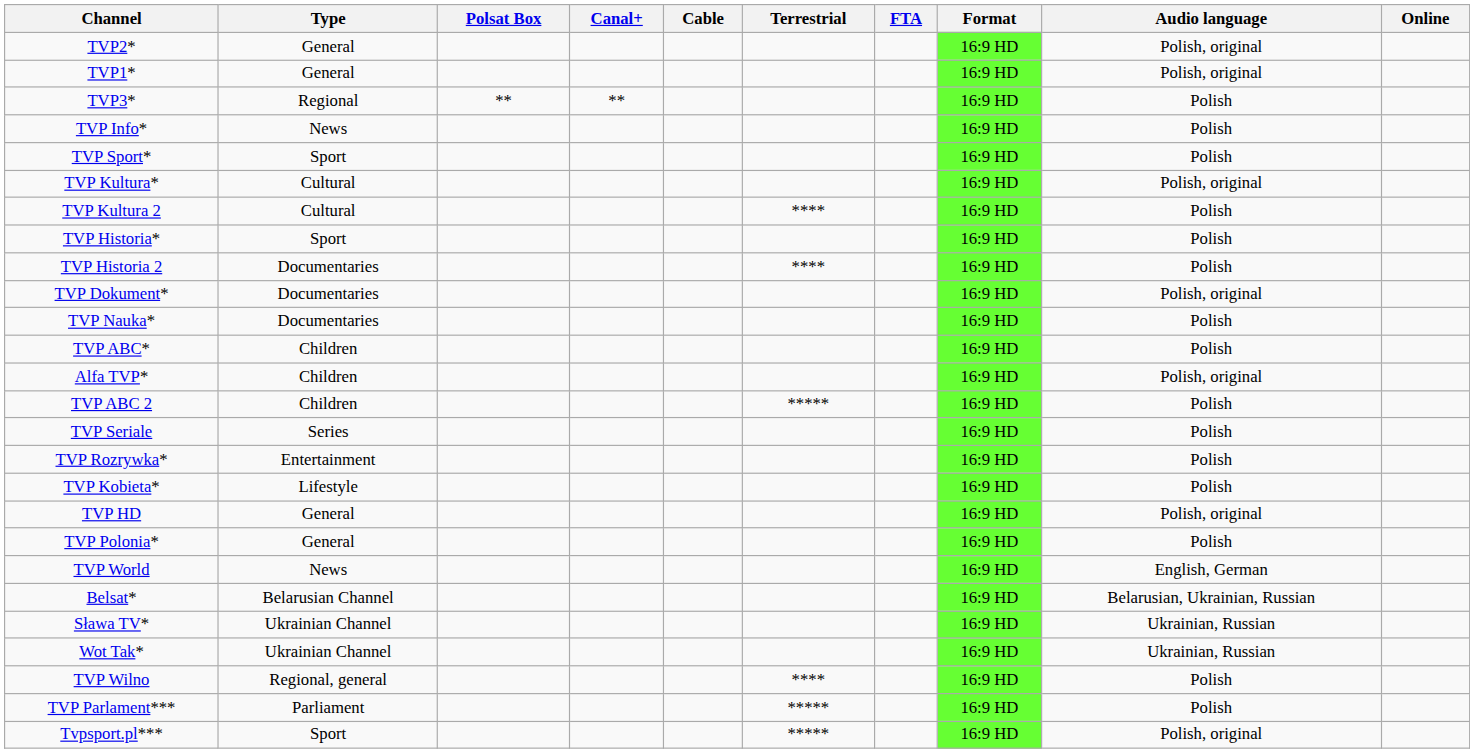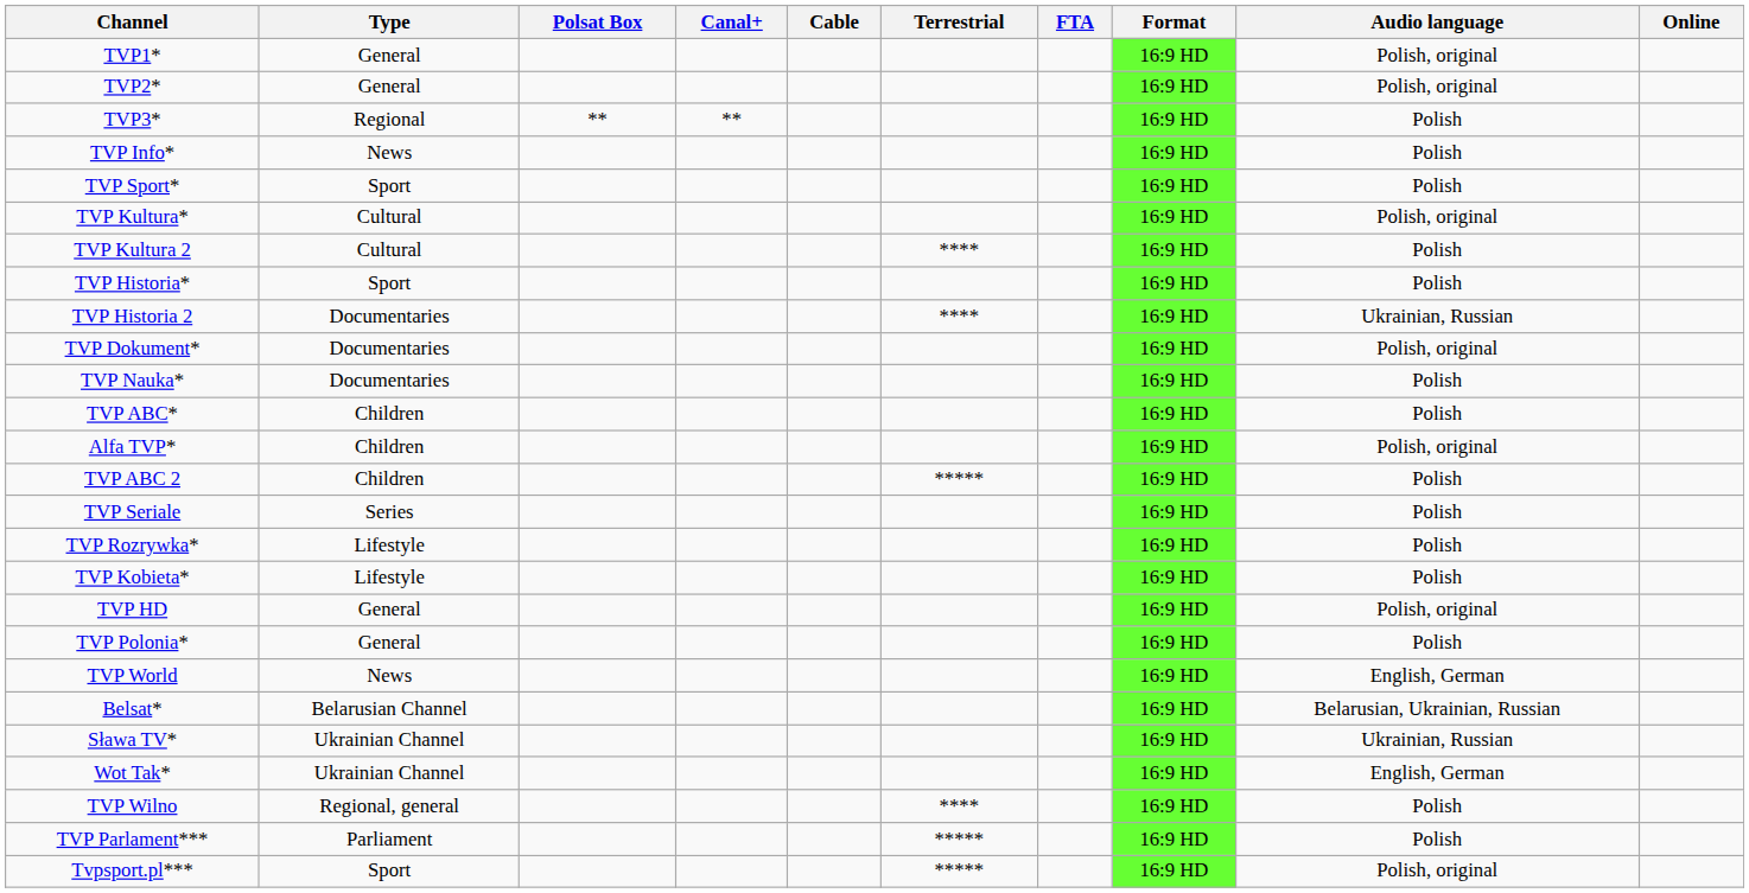 <table class="wikitable sortable" width="100%" style="text-align:center; font-size: 90%">
 <tr>
 <th>Channel</th>
 <th>Type</th>
 <th><a href='#'>Polsat Box</a></th>
 <th><a href='#'>Canal+</a></th>
 <th>Cable</th>
 <th>Terrestrial</th>
 <th><a href='#'>FTA</a></th>
 <th>Format</th>
 <th>Audio language</th>
 <th>Online</th>
 </tr>
 <tr>
-<td><a href='#'>TVP2</a>*</td>
+<td><a href='#'>TVP1</a>*</td>
 <td>General</td>
 <td></td>
 <td></td>
 <td></td>
 <td></td>
 <td></td>
 <td bgcolor=#6f3>16:9 HD</td>
 <td>Polish, original</td>
 <td></td>
 </tr>
 <tr>
-<td><a href='#'>TVP1</a>*</td>
+<td><a href='#'>TVP2</a>*</td>
 <td>General</td>
 <td></td>
 <td></td>
 <td></td>
 <td></td>
 <td></td>
 <td bgcolor=#6f3>16:9 HD</td>
 <td>Polish, original</td>
 <td></td>
 </tr>
 <tr>
 <td><a href='#'>TVP3</a>*</td>
 <td>Regional</td>
 <td>**</td>
 <td>**</td>
 <td></td>
 <td></td>
 <td></td>
 <td bgcolor=#6f3>16:9 HD</td>
 <td>Polish</td>
 <td></td>
 </tr>
 <tr>
 <td><a href='#'>TVP Info</a>*</td>
 <td>News</td>
 <td></td>
 <td></td>
 <td></td>
 <td></td>
 <td></td>
 <td bgcolor=#6f3>16:9 HD</td>
 <td>Polish</td>
 <td></td>
 </tr>
 <tr>
 <td><a href='#'>TVP Sport</a>*</td>
 <td>Sport</td>
 <td></td>
 <td></td>
 <td></td>
 <td></td>
 <td></td>
 <td bgcolor=#6f3>16:9 HD</td>
 <td>Polish</td>
 <td></td>
 </tr>
 <tr>
 <td><a href='#'>TVP Kultura</a>*</td>
 <td>Cultural</td>
 <td></td>
 <td></td>
 <td></td>
 <td></td>
 <td></td>
 <td bgcolor=#6f3>16:9 HD</td>
 <td>Polish, original</td>
 <td></td>
 </tr>
 <tr>
 <td><a href='#'>TVP Kultura 2</a></td>
 <td>Cultural</td>
 <td></td>
 <td></td>
 <td></td>
 <td>****</td>
 <td></td>
 <td bgcolor=#6f3>16:9 HD</td>
 <td>Polish</td>
 <td></td>
 </tr>
 <tr>
 <td><a href='#'>TVP Historia</a>*</td>
 <td>Sport</td>
 <td></td>
 <td></td>
 <td></td>
 <td></td>
 <td></td>
 <td bgcolor=#6f3>16:9 HD</td>
 <td>Polish</td>
 <td></td>
 </tr>
 <tr>
 <td><a href='#'>TVP Historia 2</a></td>
 <td>Documentaries</td>
 <td></td>
 <td></td>
 <td></td>
 <td>****</td>
 <td></td>
 <td bgcolor=#6f3>16:9 HD</td>
-<td>Polish</td>
+<td>Ukrainian, Russian</td>
 <td></td>
 </tr>
 <tr>
 <td><a href='#'>TVP Dokument</a>*</td>
 <td>Documentaries</td>
 <td></td>
 <td></td>
 <td></td>
 <td></td>
 <td></td>
 <td bgcolor=#6f3>16:9 HD</td>
 <td>Polish, original</td>
 <td></td>
 </tr>
 <tr>
 <td><a href='#'>TVP Nauka</a>*</td>
 <td>Documentaries</td>
 <td></td>
 <td></td>
 <td></td>
 <td></td>
 <td></td>
 <td bgcolor=#6f3>16:9 HD</td>
 <td>Polish</td>
 <td></td>
 </tr>
 <tr>
 <td><a href='#'>TVP ABC</a>*</td>
 <td>Children</td>
 <td></td>
 <td></td>
 <td></td>
 <td></td>
 <td></td>
 <td bgcolor=#6f3>16:9 HD</td>
 <td>Polish</td>
 <td></td>
 </tr>
 <tr>
 <td><a href='#'>Alfa TVP</a>*</td>
 <td>Children</td>
 <td></td>
 <td></td>
 <td></td>
 <td></td>
 <td></td>
 <td bgcolor=#6f3>16:9 HD</td>
 <td>Polish, original</td>
 <td></td>
 </tr>
 <tr>
 <td><a href='#'>TVP ABC 2</a></td>
 <td>Children</td>
 <td></td>
 <td></td>
 <td></td>
 <td>*****</td>
 <td></td>
 <td bgcolor=#6f3>16:9 HD</td>
 <td>Polish</td>
 <td></td>
 </tr>
 <tr>
 <td><a href='#'>TVP Seriale</a></td>
 <td>Series</td>
 <td></td>
 <td></td>
 <td></td>
 <td></td>
 <td></td>
 <td bgcolor=#6f3>16:9 HD</td>
 <td>Polish</td>
 <td></td>
 </tr>
 <tr>
 <td><a href='#'>TVP Rozrywka</a>*</td>
-<td>Entertainment</td>
+<td>Lifestyle</td>
 <td></td>
 <td></td>
 <td></td>
 <td></td>
 <td></td>
 <td bgcolor=#6f3>16:9 HD</td>
 <td>Polish</td>
 <td></td>
 </tr>
 <tr>
 <td><a href='#'>TVP Kobieta</a>*</td>
 <td>Lifestyle</td>
 <td></td>
 <td></td>
 <td></td>
 <td></td>
 <td></td>
 <td bgcolor=#6f3>16:9 HD</td>
 <td>Polish</td>
 <td></td>
 </tr>
 <tr>
 <td><a href='#'>TVP HD</a></td>
 <td>General</td>
 <td></td>
 <td></td>
 <td></td>
 <td></td>
 <td></td>
 <td bgcolor=#6f3>16:9 HD</td>
 <td>Polish, original</td>
 <td></td>
 </tr>
 <tr>
 <td><a href='#'>TVP Polonia</a>*</td>
 <td>General</td>
 <td></td>
 <td></td>
 <td></td>
 <td></td>
 <td></td>
 <td bgcolor=#6f3>16:9 HD</td>
 <td>Polish</td>
 <td></td>
 </tr>
 <tr>
 <td><a href='#'>TVP World</a></td>
 <td>News</td>
 <td></td>
 <td></td>
 <td></td>
 <td></td>
 <td></td>
 <td bgcolor=#6f3>16:9 HD</td>
 <td>English, German</td>
 <td></td>
 </tr>
 <tr>
 <td><a href='#'>Belsat</a>*</td>
 <td>Belarusian Channel</td>
 <td></td>
 <td></td>
 <td></td>
 <td></td>
 <td></td>
 <td bgcolor=#6f3>16:9 HD</td>
 <td>Belarusian, Ukrainian, Russian</td>
 <td></td>
 </tr>
 <tr>
 <td><a href='#'>Sława TV</a>*</td>
 <td>Ukrainian Channel</td>
 <td></td>
 <td></td>
 <td></td>
 <td></td>
 <td></td>
 <td bgcolor=#6f3>16:9 HD</td>
 <td>Ukrainian, Russian</td>
 <td></td>
 </tr>
 <tr>
 <td><a href='#'>Wot Tak</a>*</td>
 <td>Ukrainian Channel</td>
 <td></td>
 <td></td>
 <td></td>
 <td></td>
 <td></td>
 <td bgcolor=#6f3>16:9 HD</td>
-<td>Ukrainian, Russian</td>
+<td>English, German</td>
 <td></td>
 </tr>
 <tr>
 <td><a href='#'>TVP Wilno</a></td>
 <td>Regional, general</td>
 <td></td>
 <td></td>
 <td></td>
 <td>****</td>
 <td></td>
 <td bgcolor=#6f3>16:9 HD</td>
 <td>Polish</td>
 <td></td>
 </tr>
 <tr>
 <td><a href='#'>TVP Parlament</a>***</td>
 <td>Parliament</td>
 <td></td>
 <td></td>
 <td></td>
 <td>*****</td>
 <td></td>
 <td bgcolor=#6f3>16:9 HD</td>
 <td>Polish</td>
 <td></td>
 </tr>
 <tr>
 <td><a href='#'>Tvpsport.pl</a>***</td>
 <td>Sport</td>
 <td></td>
 <td></td>
 <td></td>
 <td>*****</td>
 <td></td>
 <td bgcolor=#6f3>16:9 HD</td>
 <td>Polish, original</td>
 <td></td>
 </tr>
 </table>
